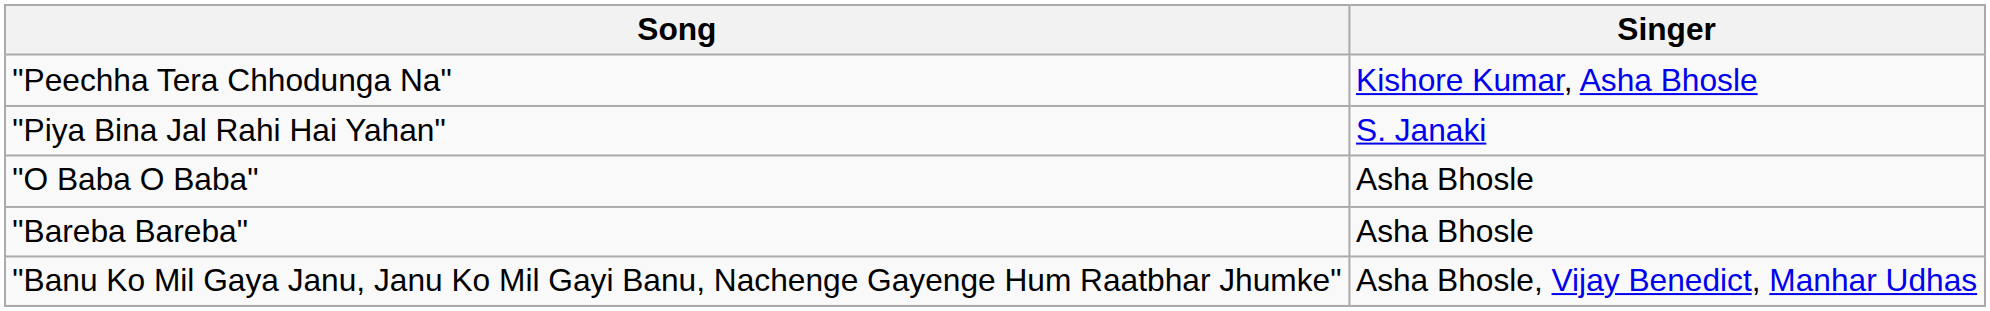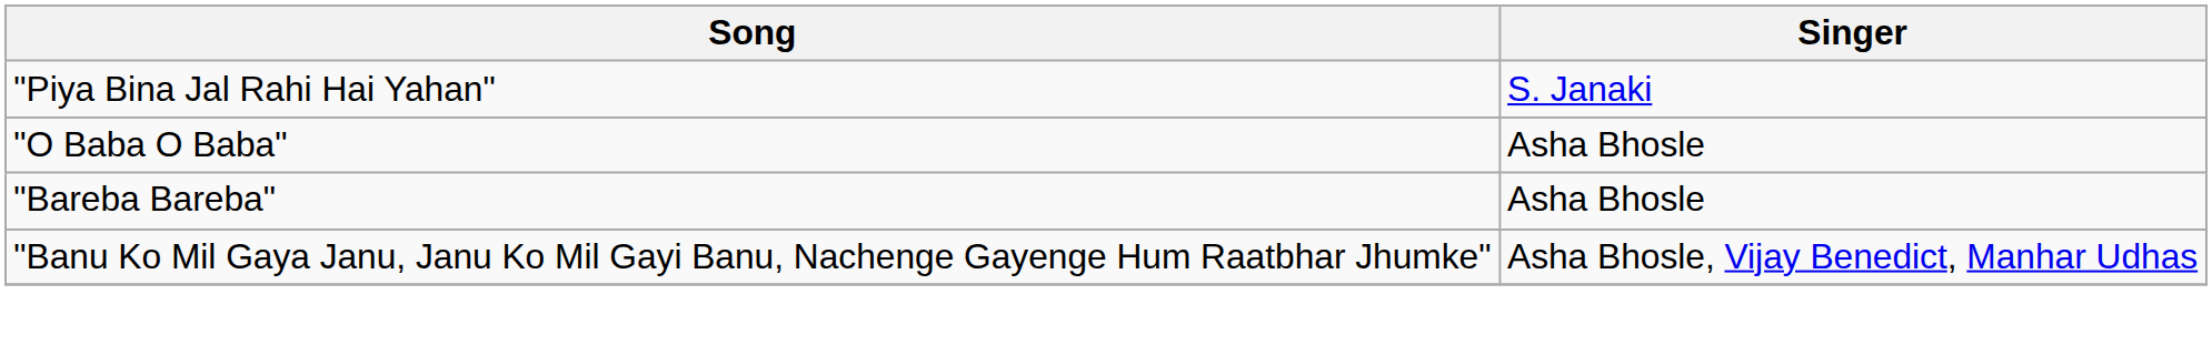 <table class="wikitable">
 <tr>
 <th>Song</th>
 <th>Singer</th>
-</tr>
-<tr>
-<td>"Peechha Tera Chhodunga Na"</td>
-<td><a href='#'>Kishore Kumar</a>, <a href='#'>Asha Bhosle</a></td>
 </tr>
 <tr>
 <td>"Piya Bina Jal Rahi Hai Yahan"</td>
 <td><a href='#'>S. Janaki</a></td>
 </tr>
 <tr>
 <td>"O Baba O Baba"</td>
 <td>Asha Bhosle</td>
 </tr>
 <tr>
 <td>"Bareba Bareba"</td>
 <td>Asha Bhosle</td>
 </tr>
 <tr>
 <td>"Banu Ko Mil Gaya Janu, Janu Ko Mil Gayi Banu, Nachenge Gayenge Hum Raatbhar Jhumke"</td>
 <td>Asha Bhosle, <a href='#'>Vijay Benedict</a>, <a href='#'>Manhar Udhas</a></td>
 </tr>
 <tr>
 </tr>
 </table>
